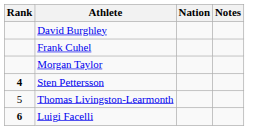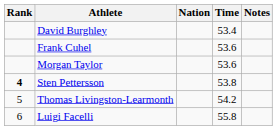 <table class="wikitable sortable" style="text-align:center">
 <tr>
 <th>Rank</th>
 <th>Athlete</th>
 <th>Nation</th>
+<th>Time</th>
 <th>Notes</th>
 </tr>
 <tr>
 <td></td>
 <td align=left><a href='#'>David Burghley</a></td>
 <td align=left></td>
+<td>53.4</td>
 <td></td>
 </tr>
 <tr>
 <td></td>
 <td align=left><a href='#'>Frank Cuhel</a></td>
 <td align=left></td>
+<td>53.6</td>
 <td></td>
 </tr>
 <tr>
 <td></td>
 <td align=left><a href='#'>Morgan Taylor</a></td>
 <td align=left></td>
+<td>53.6</td>
 <td></td>
 </tr>
 <tr>
 <td><strong>4</strong></td>
 <td align=left><a href='#'>Sten Pettersson</a></td>
 <td align=left></td>
+<td>53.8</td>
 <td></td>
 </tr>
 <tr>
 <td>5</td>
 <td align=left><a href='#'>Thomas Livingston-Learmonth</a></td>
 <td align=left></td>
+<td>54.2</td>
 <td></td>
 </tr>
 <tr>
-<td><strong>6</strong></td>
+<td>6</td>
 <td align=left><a href='#'>Luigi Facelli</a></td>
 <td align=left></td>
+<td>55.8</td>
 <td></td>
 </tr>
 </table>
